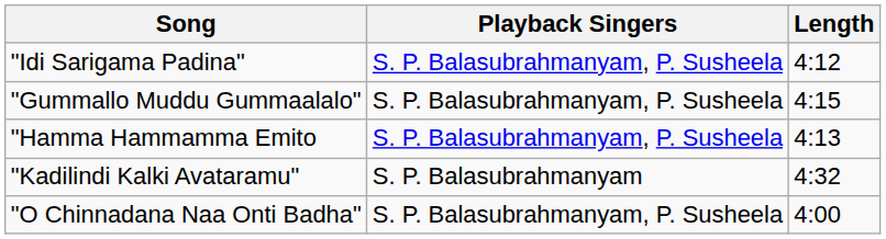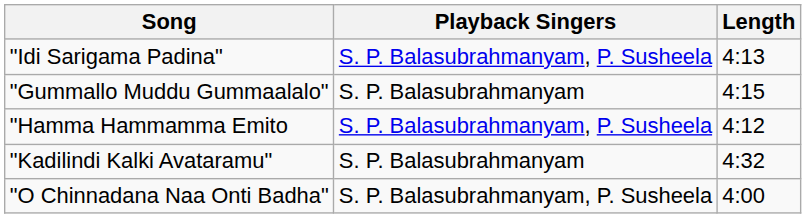 <table class="wikitable">
 <tr>
 <th>Song</th>
 <th>Playback Singers</th>
 <th>Length</th>
 </tr>
 <tr>
 <td>"Idi Sarigama Padina"</td>
 <td><a href='#'>S. P. Balasubrahmanyam</a>, <a href='#'>P. Susheela</a></td>
-<td>4:12</td>
+<td>4:13</td>
 </tr>
 <tr>
 <td>"Gummallo Muddu Gummaalalo"</td>
-<td>S. P. Balasubrahmanyam, P. Susheela</td>
+<td>S. P. Balasubrahmanyam</td>
 <td>4:15</td>
 </tr>
 <tr>
 <td>"Hamma Hammamma Emito</td>
 <td><a href='#'>S. P. Balasubrahmanyam</a>, <a href='#'>P. Susheela</a></td>
-<td>4:13</td>
+<td>4:12</td>
 </tr>
 <tr>
 <td>"Kadilindi Kalki Avataramu"</td>
 <td>S. P. Balasubrahmanyam</td>
 <td>4:32</td>
 </tr>
 <tr>
 <td>"O Chinnadana Naa Onti Badha"</td>
 <td>S. P. Balasubrahmanyam, P. Susheela</td>
 <td>4:00</td>
 </tr>
 </table>
